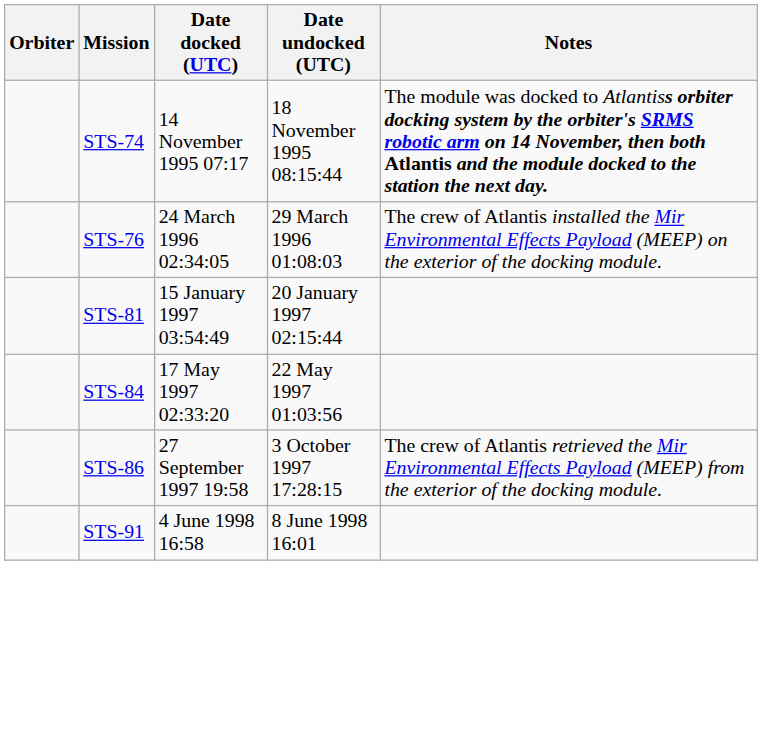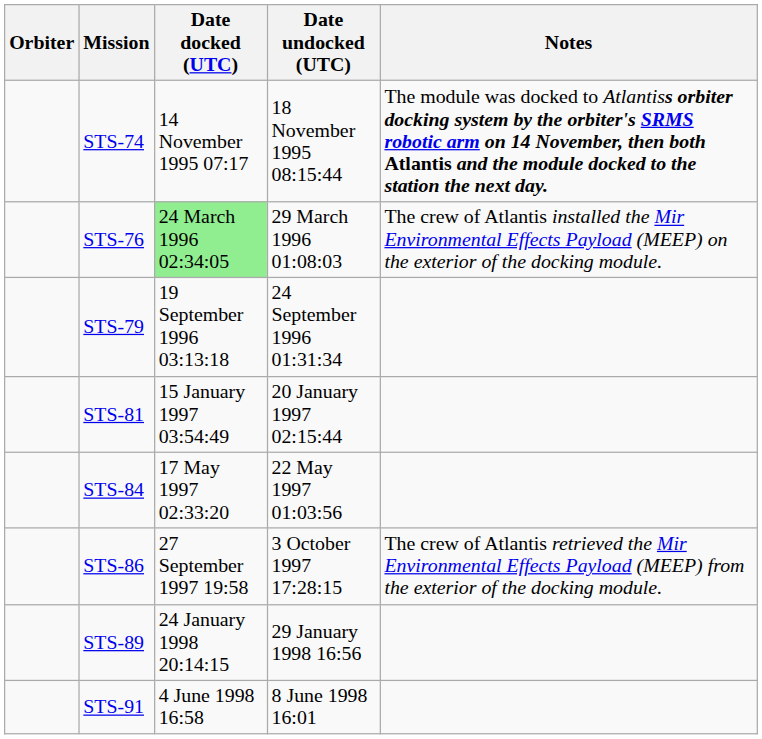 <table class="wikitable sticky-header">
 <tr>
 <th style="width:5%;">Orbiter</th>
 <th style="width:5%;">Mission</th>
 <th style="width:15%;">Date docked (<a href='#'>UTC</a>)</th>
 <th style="width:15%;">Date undocked (UTC)</th>
 <th>Notes</th>
 </tr>
 <tr>
 <td></td>
 <td><a href='#'>STS-74</a></td>
 <td>14 November 1995 07:17</td>
 <td>18 November 1995 08:15:44</td>
 <td>The module was docked to <em>Atlantis<strong>s orbiter docking system by the orbiter's <a href='#'>SRMS robotic arm</a> on 14 November, then both </em>Atlantis<em> and the module docked to the station the next day.</td>
 </tr>
 <tr>
 <td></td>
 <td><a href='#'>STS-76</a></td>
-<td>24 March 1996 02:34:05</td>
+<td style="background: lightgreen;">24 March 1996 02:34:05</td>
 <td>29 March 1996 01:08:03</td>
 <td>The crew of </em>Atlantis<em> installed the <a href='#'>Mir Environmental Effects Payload</a> (MEEP) on the exterior of the docking module.</td>
+</tr>
+<tr>
+<td></td>
+<td><a href='#'>STS-79</a></td>
+<td>19 September 1996 03:13:18</td>
+<td>24 September 1996 01:31:34</td>
+<td></td>
 </tr>
 <tr>
 <td></td>
 <td><a href='#'>STS-81</a></td>
 <td>15 January 1997 03:54:49</td>
 <td>20 January 1997 02:15:44</td>
 <td></td>
 </tr>
 <tr>
 <td></td>
 <td><a href='#'>STS-84</a></td>
 <td>17 May 1997 02:33:20</td>
 <td>22 May 1997 01:03:56</td>
 <td></td>
 </tr>
 <tr>
 <td></td>
 <td><a href='#'>STS-86</a></td>
 <td>27 September 1997 19:58</td>
 <td>3 October 1997 17:28:15</td>
 <td>The crew of </em>Atlantis<em> retrieved the <a href='#'>Mir Environmental Effects Payload</a> (MEEP) from the exterior of the docking module.</td>
 </tr>
 <tr>
 <td></td>
+<td><a href='#'>STS-89</a></td>
+<td>24 January 1998 20:14:15</td>
+<td>29 January 1998 16:56</td>
+<td></td>
+</tr>
+<tr>
+<td></td>
 <td><a href='#'>STS-91</a></td>
 <td>4 June 1998 16:58</td>
 <td>8 June 1998 16:01</td>
 <td></td>
 </tr>
 </table>
